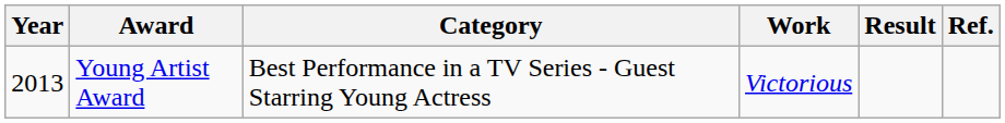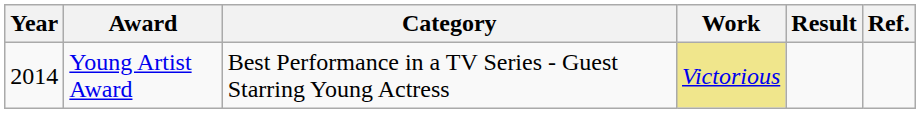 <table class="wikitable">
 <tr>
 <th>Year</th>
 <th>Award</th>
 <th>Category</th>
 <th>Work</th>
 <th>Result</th>
 <th>Ref.</th>
 </tr>
 <tr>
-<td>2013</td>
+<td>2014</td>
 <td><a href='#'>Young Artist Award</a></td>
 <td>Best Performance in a TV Series - Guest Starring Young Actress</td>
-<td><em><a href='#'>Victorious</a></em></td>
+<td style="background: khaki;"><em><a href='#'>Victorious</a></em></td>
 <td></td>
 <td style="text-align:center;"></td>
 </tr>
 </table>
